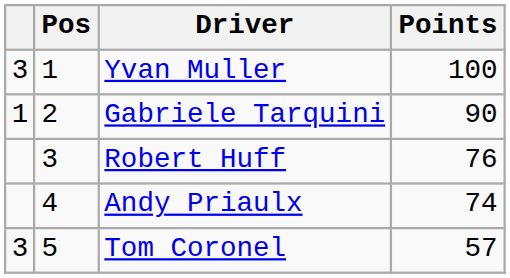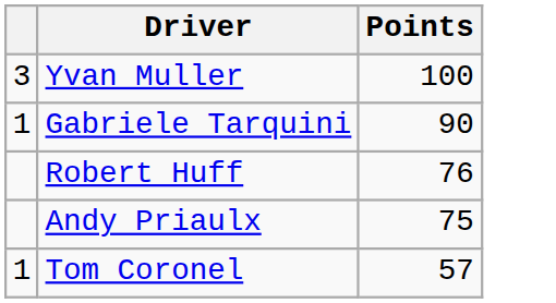 <table class="wikitable" style="font-size: 95%;">
 <tr>
 <th></th>
-<th>Pos</th>
 <th>Driver</th>
 <th>Points</th>
 </tr>
 <tr>
 <td align="left"> 3</td>
-<td>1</td>
 <td> <a href='#'>Yvan Muller</a></td>
 <td align="right">100</td>
 </tr>
 <tr>
 <td align="left"> 1</td>
-<td>2</td>
 <td> <a href='#'>Gabriele Tarquini</a></td>
 <td align="right">90</td>
 </tr>
 <tr>
 <td align="left"></td>
-<td>3</td>
 <td> <a href='#'>Robert Huff</a></td>
 <td align="right">76</td>
 </tr>
 <tr>
 <td align="left"></td>
-<td>4</td>
 <td> <a href='#'>Andy Priaulx</a></td>
-<td align="right">74</td>
+<td align="right">75</td>
 </tr>
 <tr>
-<td align="left"> 3</td>
-<td>5</td>
+<td align="left"> 1</td>
 <td> <a href='#'>Tom Coronel</a></td>
 <td align="right">57</td>
 </tr>
 </table>
